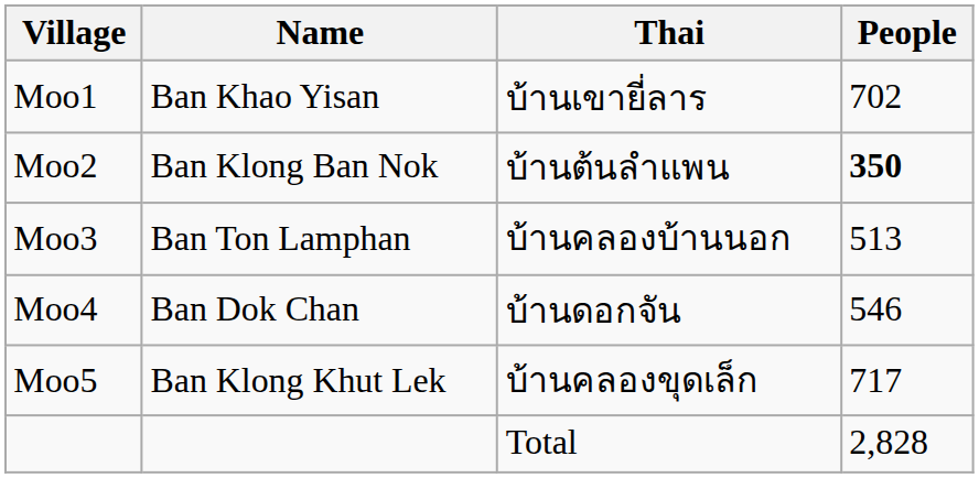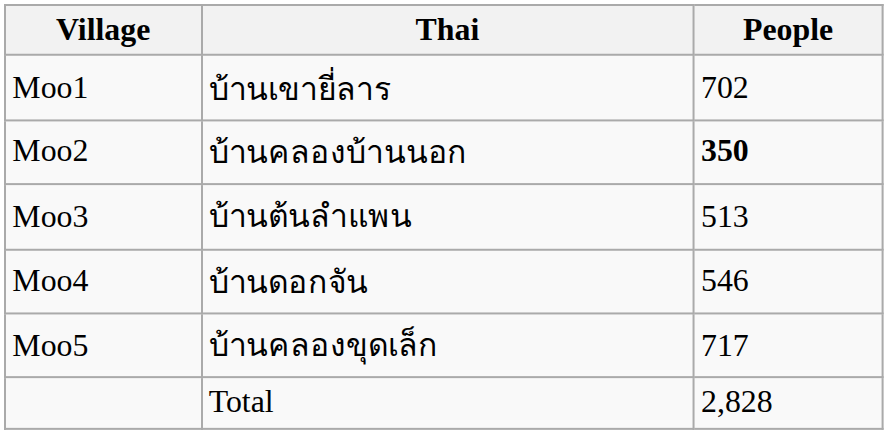 <table class="wikitable" style="width:50%;">
 <tr>
 <th>Village</th>
-<th>Name</th>
 <th>Thai</th>
 <th>People</th>
 </tr>
 <tr>
 <td>Moo1</td>
-<td>Ban Khao Yisan</td>
 <td>บ้านเขายี่ลาร</td>
 <td>702</td>
 </tr>
 <tr>
 <td>Moo2</td>
-<td>Ban Klong Ban Nok</td>
-<td>บ้านต้นลำแพน</td>
+<td>บ้านคลองบ้านนอก</td>
 <td><strong>350</strong></td>
 </tr>
 <tr>
 <td>Moo3</td>
-<td>Ban Ton Lamphan</td>
-<td>บ้านคลองบ้านนอก</td>
+<td>บ้านต้นลำแพน</td>
 <td>513</td>
 </tr>
 <tr>
 <td>Moo4</td>
-<td>Ban Dok Chan</td>
 <td>บ้านดอกจัน</td>
 <td>546</td>
 </tr>
 <tr>
 <td>Moo5</td>
-<td>Ban Klong Khut Lek</td>
 <td>บ้านคลองขุดเล็ก</td>
 <td>717</td>
 </tr>
 <tr>
 <td></td>
-<td></td>
 <td>Total</td>
 <td>2,828</td>
 </tr>
 </table>
